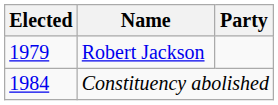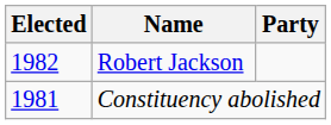 <table class="wikitable">
 <tr>
 <th>Elected</th>
 <th>Name</th>
 <th colspan=2>Party</th>
 </tr>
 <tr>
-<td><a href='#'>1979</a></td>
+<td><a href='#'>1982</a></td>
 <td><a href='#'>Robert Jackson</a></td>
 <td></td>
 </tr>
 <tr>
-<td><a href='#'>1984</a></td>
+<td><a href='#'>1981</a></td>
 <td colspan="3"><em>Constituency abolished</em></td>
 </tr>
 </table>
